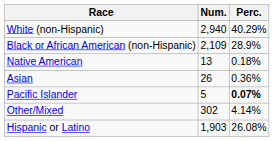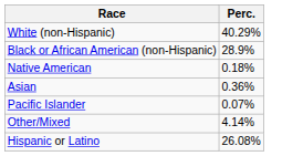 <table class="wikitable">
 <tr>
 <th>Race</th>
-<th>Num.</th>
 <th>Perc.</th>
 </tr>
 <tr>
 <td><a href='#'>White</a> (non-Hispanic)</td>
-<td>2,940</td>
 <td>40.29%</td>
 </tr>
 <tr>
 <td><a href='#'>Black or African American</a> (non-Hispanic)</td>
-<td>2,109</td>
 <td>28.9%</td>
 </tr>
 <tr>
 <td><a href='#'>Native American</a></td>
-<td>13</td>
 <td>0.18%</td>
 </tr>
 <tr>
 <td><a href='#'>Asian</a></td>
-<td>26</td>
 <td>0.36%</td>
 </tr>
 <tr>
 <td><a href='#'>Pacific Islander</a></td>
-<td>5</td>
-<td><strong>0.07%</strong></td>
+<td>0.07%</td>
 </tr>
 <tr>
 <td><a href='#'>Other/Mixed</a></td>
-<td>302</td>
 <td>4.14%</td>
 </tr>
 <tr>
 <td><a href='#'>Hispanic</a> or <a href='#'>Latino</a></td>
-<td>1,903</td>
 <td>26.08%</td>
 </tr>
 </table>
